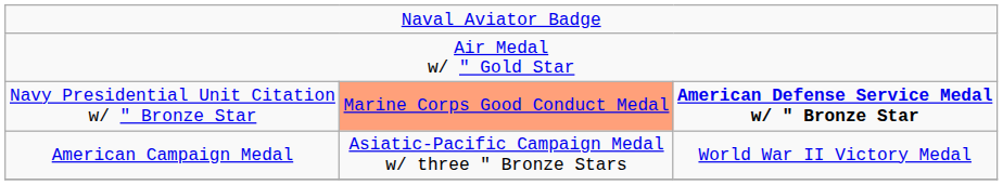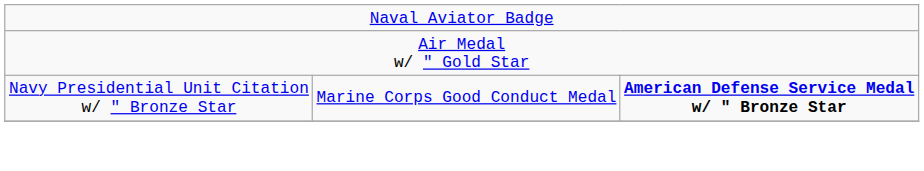 <table class="wikitable" style="margin:1em auto; text-align:center;">
 <tr>
 <td colspan="3"><a href='#'>Naval Aviator Badge</a></td>
 </tr>
 <tr>
 <td colspan="3"><a href='#'>Air Medal</a><br>w/ <a href='#'>" Gold Star</a></td>
 </tr>
 <tr>
 <td><a href='#'>Navy Presidential Unit Citation</a><br>w/ <a href='#'>" Bronze Star</a></td>
-<td style="background: lightsalmon;"><a href='#'>Marine Corps Good Conduct Medal</a></td>
+<td><a href='#'>Marine Corps Good Conduct Medal</a></td>
 <td><strong><a href='#'>American Defense Service Medal</a><br>w/ " Bronze Star</strong></td>
-</tr>
-<tr>
-<td><a href='#'>American Campaign Medal</a></td>
-<td><a href='#'>Asiatic-Pacific Campaign Medal</a><br>w/ three " Bronze Stars</td>
-<td><a href='#'>World War II Victory Medal</a></td>
 </tr>
 <tr>
 </tr>
 </table>
